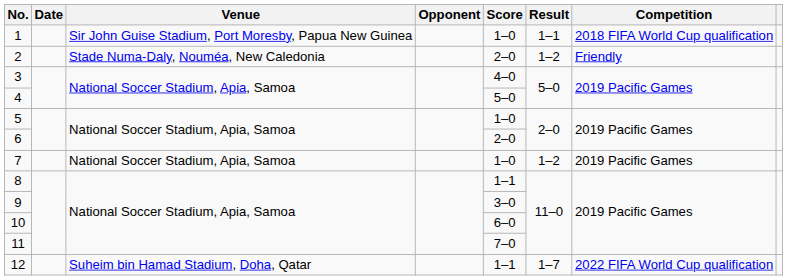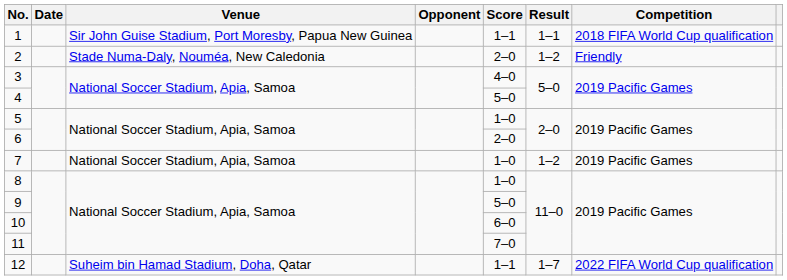 <table class="wikitable sortable">
 <tr>
 <th scope="col">No.</th>
 <th scope="col">Date</th>
 <th scope="col">Venue</th>
 <th scope="col">Opponent</th>
 <th scope="col">Score</th>
 <th scope="col">Result</th>
 <th scope="col">Competition</th>
 <th scope="col" class="unsortable"></th>
 </tr>
 <tr>
 <td style="text-align:center">1</td>
 <td></td>
 <td><a href='#'>Sir John Guise Stadium</a>, <a href='#'>Port Moresby</a>, Papua New Guinea</td>
 <td></td>
-<td style="text-align:center">1–0</td>
+<td style="text-align:center">1–1</td>
 <td style="text-align:center">1–1</td>
 <td><a href='#'>2018 FIFA World Cup qualification</a></td>
 <td></td>
 </tr>
 <tr>
 <td style="text-align:center">2</td>
 <td></td>
 <td><a href='#'>Stade Numa-Daly</a>, <a href='#'>Nouméa</a>, New Caledonia</td>
 <td></td>
 <td style="text-align:center">2–0</td>
 <td style="text-align:center">1–2</td>
 <td><a href='#'>Friendly</a></td>
 <td></td>
 </tr>
 <tr>
 <td style="text-align:center">3</td>
 <td rowspan="2"></td>
 <td rowspan="2"><a href='#'>National Soccer Stadium</a>, <a href='#'>Apia</a>, Samoa</td>
 <td rowspan="2"></td>
 <td style="text-align:center">4–0</td>
 <td rowspan="2" style="text-align:center">5–0</td>
 <td rowspan="2"><a href='#'>2019 Pacific Games</a></td>
 <td rowspan="2"></td>
 </tr>
 <tr>
 <td style="text-align:center">4</td>
 <td style="text-align:center">5–0</td>
 </tr>
 <tr>
 <td style="text-align:center">5</td>
 <td rowspan="2"></td>
 <td rowspan="2">National Soccer Stadium, Apia, Samoa</td>
 <td rowspan="2"></td>
 <td style="text-align:center">1–0</td>
 <td rowspan="2" style="text-align:center">2–0</td>
 <td rowspan="2">2019 Pacific Games</td>
 <td rowspan="2"></td>
 </tr>
 <tr>
 <td style="text-align:center">6</td>
 <td style="text-align:center">2–0</td>
 </tr>
 <tr>
 <td style="text-align:center">7</td>
 <td></td>
 <td>National Soccer Stadium, Apia, Samoa</td>
 <td></td>
 <td style="text-align:center">1–0</td>
 <td style="text-align:center">1–2</td>
 <td>2019 Pacific Games</td>
 <td></td>
 </tr>
 <tr>
 <td style="text-align:center">8</td>
 <td rowspan="4"></td>
 <td rowspan="4">National Soccer Stadium, Apia, Samoa</td>
 <td rowspan="4"></td>
-<td style="text-align:center">1–1</td>
+<td style="text-align:center">1–0</td>
 <td rowspan="4" style="text-align:center">11–0</td>
 <td rowspan="4">2019 Pacific Games</td>
 <td rowspan="4"></td>
 </tr>
 <tr>
 <td style="text-align:center">9</td>
-<td style="text-align:center">3–0</td>
+<td style="text-align:center">5–0</td>
 </tr>
 <tr>
 <td style="text-align:center">10</td>
 <td style="text-align:center">6–0</td>
 </tr>
 <tr>
 <td style="text-align:center">11</td>
 <td style="text-align:center">7–0</td>
 </tr>
 <tr>
 <td style="text-align:center">12</td>
 <td></td>
 <td><a href='#'>Suheim bin Hamad Stadium</a>, <a href='#'>Doha</a>, Qatar</td>
 <td></td>
 <td style="text-align:center">1–1</td>
 <td style="text-align:center">1–7</td>
 <td><a href='#'>2022 FIFA World Cup qualification</a></td>
 <td></td>
 </tr>
 </table>
